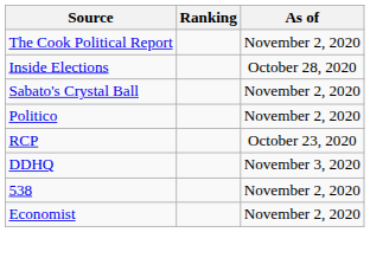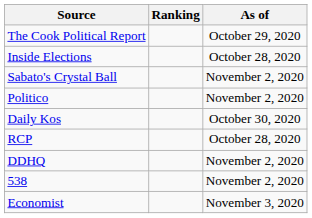 <table class="wikitable" style="text-align:center">
 <tr>
 <th>Source</th>
 <th>Ranking</th>
 <th>As of</th>
 </tr>
 <tr>
 <td align=left><a href='#'>The Cook Political Report</a></td>
 <td></td>
-<td>November 2, 2020</td>
+<td>October 29, 2020</td>
 </tr>
 <tr>
 <td align=left><a href='#'>Inside Elections</a></td>
 <td></td>
 <td>October 28, 2020</td>
 </tr>
 <tr>
 <td align=left><a href='#'>Sabato's Crystal Ball</a></td>
 <td></td>
 <td>November 2, 2020</td>
 </tr>
 <tr>
 <td align="left"><a href='#'>Politico</a></td>
 <td></td>
 <td>November 2, 2020</td>
 </tr>
 <tr>
+<td align="left"><a href='#'>Daily Kos</a></td>
+<td></td>
+<td>October 30, 2020</td>
+</tr>
+<tr>
 <td align="left"><a href='#'>RCP</a></td>
 <td></td>
-<td>October 23, 2020</td>
+<td>October 28, 2020</td>
 </tr>
 <tr>
 <td align="left"><a href='#'>DDHQ</a></td>
 <td></td>
-<td>November 3, 2020</td>
+<td>November 2, 2020</td>
 </tr>
 <tr>
 <td align="left"><a href='#'>538</a></td>
 <td></td>
 <td>November 2, 2020</td>
 </tr>
 <tr>
 <td align="left"><a href='#'>Economist</a></td>
 <td></td>
-<td>November 2, 2020</td>
+<td>November 3, 2020</td>
 </tr>
 </table>
